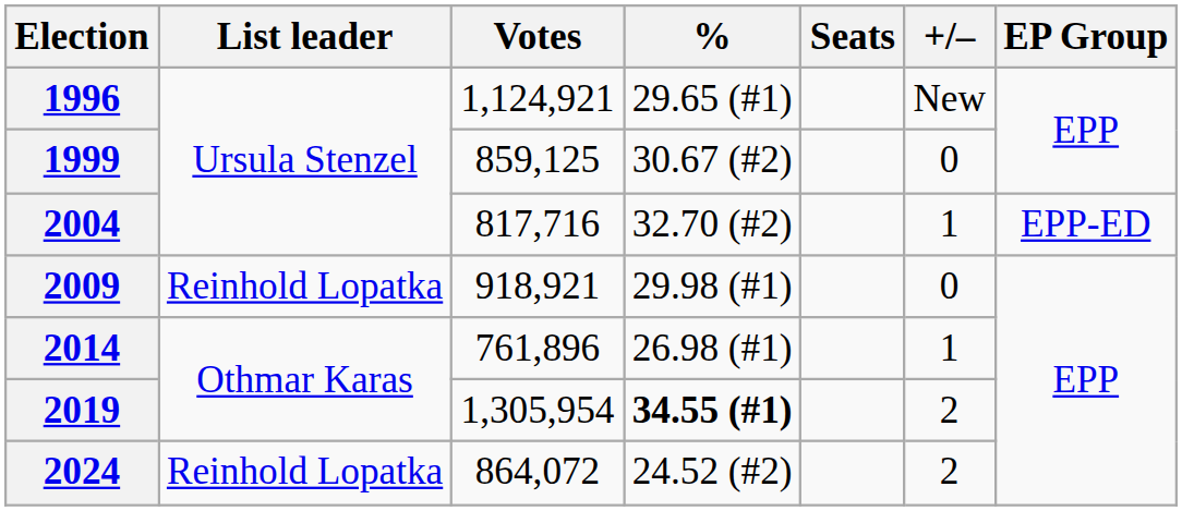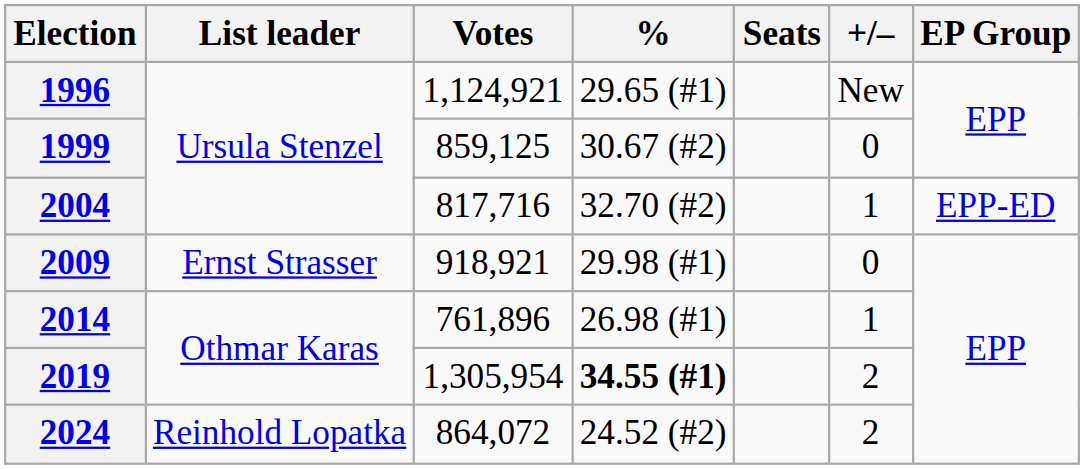 <table class="wikitable" style="font-size:97%; text-align:center;">
 <tr>
 <th>Election</th>
 <th>List leader</th>
 <th>Votes</th>
 <th>%</th>
 <th>Seats</th>
 <th>+/–</th>
 <th>EP Group</th>
 </tr>
 <tr>
 <th><a href='#'>1996</a></th>
 <td rowspan=3><a href='#'>Ursula Stenzel</a></td>
 <td>1,124,921</td>
 <td>29.65 (#1)</td>
 <td></td>
 <td>New</td>
 <td rowspan=2><a href='#'>EPP</a></td>
 </tr>
 <tr>
 <th><a href='#'>1999</a></th>
 <td>859,125</td>
 <td>30.67 (#2)</td>
 <td></td>
 <td> 0</td>
 </tr>
 <tr>
 <th><a href='#'>2004</a></th>
 <td>817,716</td>
 <td>32.70 (#2)</td>
 <td></td>
 <td> 1</td>
 <td><a href='#'>EPP-ED</a></td>
 </tr>
 <tr>
 <th><a href='#'>2009</a></th>
-<td><a href='#'>Reinhold Lopatka</a></td>
+<td><a href='#'>Ernst Strasser</a></td>
 <td>918,921</td>
 <td>29.98 (#1)</td>
 <td></td>
 <td> 0</td>
 <td rowspan=4><a href='#'>EPP</a></td>
 </tr>
 <tr>
 <th><a href='#'>2014</a></th>
 <td rowspan=2><a href='#'>Othmar Karas</a></td>
 <td>761,896</td>
 <td>26.98 (#1)</td>
 <td></td>
 <td> 1</td>
 </tr>
 <tr>
 <th><a href='#'>2019</a></th>
 <td>1,305,954</td>
 <td><strong>34.55 (#1)</strong></td>
 <td></td>
 <td> 2</td>
 </tr>
 <tr>
 <th><a href='#'>2024</a></th>
 <td><a href='#'>Reinhold Lopatka</a></td>
 <td>864,072</td>
 <td>24.52 (#2)</td>
 <td></td>
 <td> 2</td>
 </tr>
 </table>
